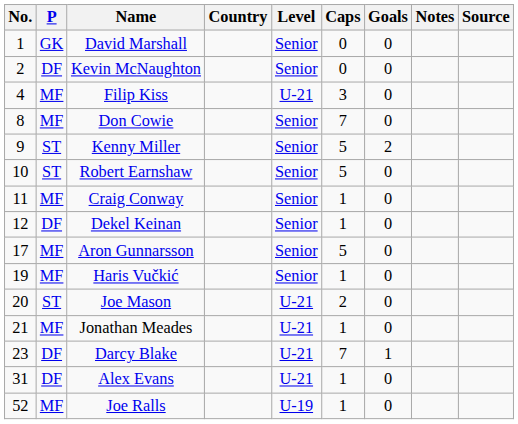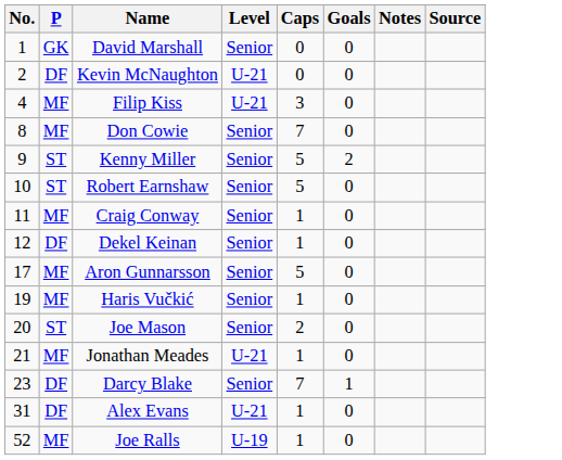 <table class="wikitable" style="text-align: center;">
 <tr>
 <th>No.</th>
 <th><a href='#'>P</a></th>
 <th>Name</th>
-<th>Country</th>
 <th>Level</th>
 <th>Caps</th>
 <th>Goals</th>
 <th>Notes</th>
 <th>Source</th>
 </tr>
 <tr>
 <td>1</td>
 <td><a href='#'>GK</a></td>
 <td><a href='#'>David Marshall</a></td>
-<td align=left></td>
 <td><a href='#'>Senior</a></td>
 <td>0</td>
 <td>0</td>
 <td></td>
 <td> </td>
 </tr>
 <tr>
 <td>2</td>
 <td><a href='#'>DF</a></td>
 <td><a href='#'>Kevin McNaughton</a></td>
-<td align=left></td>
-<td><a href='#'>Senior</a></td>
+<td><a href='#'>U-21</a></td>
 <td>0</td>
 <td>0</td>
 <td></td>
 <td></td>
 </tr>
 <tr>
 <td>4</td>
 <td><a href='#'>MF</a></td>
 <td><a href='#'>Filip Kiss</a></td>
-<td align=left></td>
 <td><a href='#'>U-21</a></td>
 <td>3</td>
 <td>0</td>
 <td></td>
 <td></td>
 </tr>
 <tr>
 <td>8</td>
 <td><a href='#'>MF</a></td>
 <td><a href='#'>Don Cowie</a></td>
-<td align=left></td>
 <td><a href='#'>Senior</a></td>
 <td>7</td>
 <td>0</td>
 <td></td>
 <td></td>
 </tr>
 <tr>
 <td>9</td>
 <td><a href='#'>ST</a></td>
 <td><a href='#'>Kenny Miller</a></td>
-<td align=left></td>
 <td><a href='#'>Senior</a></td>
 <td>5</td>
 <td>2</td>
 <td></td>
 <td></td>
 </tr>
 <tr>
 <td>10</td>
 <td><a href='#'>ST</a></td>
 <td><a href='#'>Robert Earnshaw</a></td>
-<td align=left></td>
 <td><a href='#'>Senior</a></td>
 <td>5</td>
 <td>0</td>
 <td></td>
 <td></td>
 </tr>
 <tr>
 <td>11</td>
 <td><a href='#'>MF</a></td>
 <td><a href='#'>Craig Conway</a></td>
-<td align=left></td>
 <td><a href='#'>Senior</a></td>
 <td>1</td>
 <td>0</td>
 <td></td>
 <td></td>
 </tr>
 <tr>
 <td>12</td>
 <td><a href='#'>DF</a></td>
 <td><a href='#'>Dekel Keinan</a></td>
-<td align=left></td>
 <td><a href='#'>Senior</a></td>
 <td>1</td>
 <td>0</td>
 <td></td>
 <td></td>
 </tr>
 <tr>
 <td>17</td>
 <td><a href='#'>MF</a></td>
 <td><a href='#'>Aron Gunnarsson</a></td>
-<td align=left></td>
 <td><a href='#'>Senior</a></td>
 <td>5</td>
 <td>0</td>
 <td></td>
 <td></td>
 </tr>
 <tr>
 <td>19</td>
 <td><a href='#'>MF</a></td>
 <td><a href='#'>Haris Vučkić</a></td>
-<td align=left></td>
 <td><a href='#'>Senior</a></td>
 <td>1</td>
 <td>0</td>
 <td></td>
 <td></td>
 </tr>
 <tr>
 <td>20</td>
 <td><a href='#'>ST</a></td>
 <td><a href='#'>Joe Mason</a></td>
-<td align=left></td>
-<td><a href='#'>U-21</a></td>
+<td><a href='#'>Senior</a></td>
 <td>2</td>
 <td>0</td>
 <td></td>
 <td></td>
 </tr>
 <tr>
 <td>21</td>
 <td><a href='#'>MF</a></td>
 <td>Jonathan Meades</td>
-<td align=left></td>
 <td><a href='#'>U-21</a></td>
 <td>1</td>
 <td>0</td>
 <td></td>
 <td></td>
 </tr>
 <tr>
 <td>23</td>
 <td><a href='#'>DF</a></td>
 <td><a href='#'>Darcy Blake</a></td>
-<td align=left></td>
-<td><a href='#'>U-21</a></td>
+<td><a href='#'>Senior</a></td>
 <td>7</td>
 <td>1</td>
 <td></td>
 <td></td>
 </tr>
 <tr>
 <td>31</td>
 <td><a href='#'>DF</a></td>
 <td><a href='#'>Alex Evans</a></td>
-<td align=left></td>
 <td><a href='#'>U-21</a></td>
 <td>1</td>
 <td>0</td>
 <td></td>
 <td></td>
 </tr>
 <tr>
 <td>52</td>
 <td><a href='#'>MF</a></td>
 <td><a href='#'>Joe Ralls</a></td>
-<td align=left></td>
 <td><a href='#'>U-19</a></td>
 <td>1</td>
 <td>0</td>
 <td></td>
 <td></td>
 </tr>
 </table>
